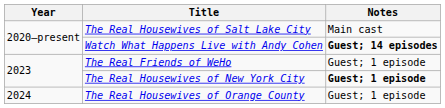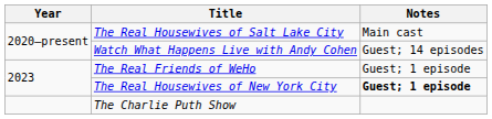 <table class="wikitable sortable">
 <tr>
 <th>Year</th>
 <th>Title</th>
 <th scope="col" class="unsortable">Notes</th>
 </tr>
 <tr>
 <td rowspan="2">2020–present</td>
 <td><em><a href='#'>The Real Housewives of Salt Lake City</a></em></td>
 <td>Main cast</td>
 </tr>
 <tr>
 <td><em><a href='#'>Watch What Happens Live with Andy Cohen</a></em></td>
-<td><strong>Guest; 14 episodes</strong></td>
+<td>Guest; 14 episodes</td>
 </tr>
 <tr>
 <td rowspan="2">2023</td>
 <td><em><a href='#'>The Real Friends of WeHo</a></em></td>
 <td>Guest; 1 episode</td>
 </tr>
 <tr>
 <td><em><a href='#'>The Real Housewives of New York City</a></em></td>
 <td><strong>Guest; 1 episode</strong></td>
 </tr>
 <tr>
-<td>2024</td>
-<td><em><a href='#'>The Real Housewives of Orange County</a></em></td>
-<td>Guest; 1 episode</td>
+<td></td>
+<td><em>The Charlie Puth Show</em></td>
+<td></td>
 </tr>
 </table>
